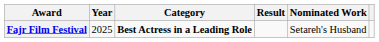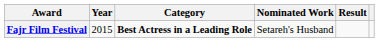 <table class="wikitable sortable plainrowheaders">
 <tr>
 <th scope="col">Award</th>
 <th scope="col">Year</th>
 <th scope="col">Category</th>
+<th scope="col">Nominated Work</th>
 <th scope="col">Result</th>
-<th scope="col">Nominated Work</th>
 <th class="unsortable" scope="col"></th>
 </tr>
 <tr>
 <th scope="row"><a href='#'>Fajr Film Festival</a></th>
-<td>2025</td>
+<td>2015</td>
 <td><strong>Best Actress in a Leading Role</strong></td>
+<td>Setareh's Husband</td>
 <td></td>
-<td>Setareh's Husband</td>
 <td></td>
 </tr>
 </table>
